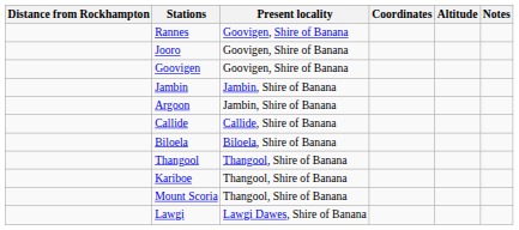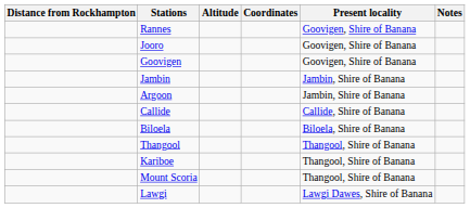 <table class="wikitable">
 <tr>
 <th>Distance from Rockhampton</th>
 <th>Stations</th>
+<th>Altitude</th>
+<th>Coordinates</th>
 <th>Present locality</th>
-<th>Coordinates</th>
-<th>Altitude</th>
 <th>Notes</th>
 </tr>
 <tr>
 <td></td>
 <td><a href='#'>Rannes</a></td>
-<td><a href='#'>Goovigen</a>, <a href='#'>Shire of Banana</a></td>
 <td></td>
 <td></td>
+<td><a href='#'>Goovigen</a>, <a href='#'>Shire of Banana</a></td>
 <td></td>
 </tr>
 <tr>
 <td></td>
 <td><a href='#'>Jooro</a></td>
-<td>Goovigen, Shire of Banana</td>
 <td></td>
 <td></td>
+<td>Goovigen, Shire of Banana</td>
 <td></td>
 </tr>
 <tr>
 <td></td>
 <td><a href='#'>Goovigen</a></td>
-<td>Goovigen, Shire of Banana</td>
 <td></td>
 <td></td>
+<td>Goovigen, Shire of Banana</td>
 <td></td>
 </tr>
 <tr>
 <td></td>
 <td><a href='#'>Jambin</a></td>
-<td><a href='#'>Jambin</a>, Shire of Banana</td>
 <td></td>
 <td></td>
+<td><a href='#'>Jambin</a>, Shire of Banana</td>
 <td></td>
 </tr>
 <tr>
 <td></td>
 <td><a href='#'>Argoon</a></td>
-<td>Jambin, Shire of Banana</td>
 <td></td>
 <td></td>
+<td>Jambin, Shire of Banana</td>
 <td></td>
 </tr>
 <tr>
 <td></td>
 <td><a href='#'>Callide</a></td>
-<td><a href='#'>Callide</a>, Shire of Banana</td>
 <td></td>
 <td></td>
+<td><a href='#'>Callide</a>, Shire of Banana</td>
 <td></td>
 </tr>
 <tr>
 <td></td>
 <td><a href='#'>Biloela</a></td>
-<td><a href='#'>Biloela</a>, Shire of Banana</td>
 <td></td>
 <td></td>
+<td><a href='#'>Biloela</a>, Shire of Banana</td>
 <td></td>
 </tr>
 <tr>
 <td></td>
 <td><a href='#'>Thangool</a></td>
-<td><a href='#'>Thangool</a>, Shire of Banana</td>
 <td></td>
 <td></td>
+<td><a href='#'>Thangool</a>, Shire of Banana</td>
 <td></td>
 </tr>
 <tr>
 <td></td>
 <td><a href='#'>Kariboe</a></td>
-<td>Thangool, Shire of Banana</td>
 <td></td>
 <td></td>
+<td>Thangool, Shire of Banana</td>
 <td></td>
 </tr>
 <tr>
 <td></td>
 <td><a href='#'>Mount Scoria</a></td>
-<td>Thangool, Shire of Banana</td>
 <td></td>
 <td></td>
+<td>Thangool, Shire of Banana</td>
 <td></td>
 </tr>
 <tr>
 <td></td>
 <td><a href='#'>Lawgi</a></td>
-<td><a href='#'>Lawgi Dawes</a>, Shire of Banana</td>
 <td></td>
 <td></td>
+<td><a href='#'>Lawgi Dawes</a>, Shire of Banana</td>
 <td></td>
 </tr>
 </table>
